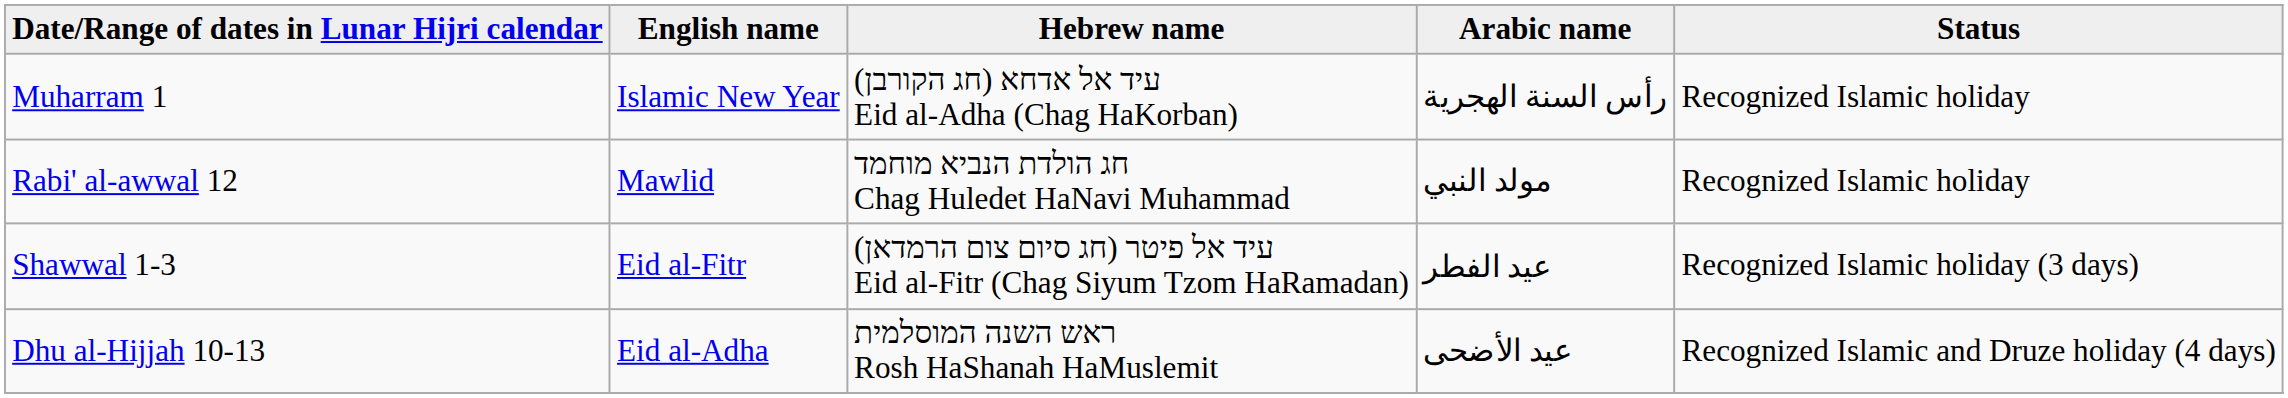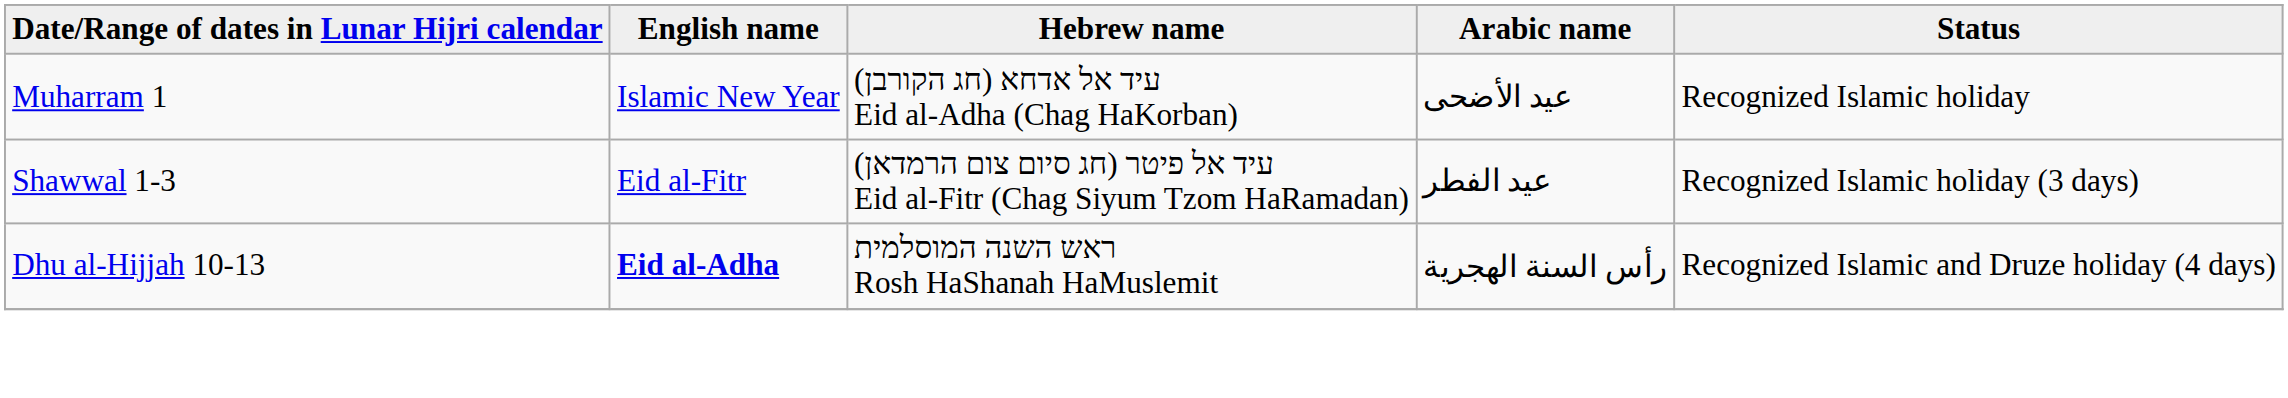 <table class="wikitable" align="center">
 <tr>
 <th style="background:#efefef;">Date/Range of dates in <a href='#'>Lunar Hijri calendar</a></th>
 <th style="background:#efefef;">English name</th>
 <th style="background:#efefef;">Hebrew name</th>
 <th style="background:#efefef;">Arabic name</th>
 <th style="background:#efefef;">Status</th>
 </tr>
 <tr>
 <td><a href='#'>Muharram</a> 1</td>
 <td><a href='#'>Islamic New Year</a></td>
 <td>עיד אל אדחא (חג הקורבן)<br>Eid al-Adha (Chag HaKorban)</td>
-<td>رأس السنة الهجرية</td>
-<td>Recognized Islamic holiday</td>
-</tr>
-<tr>
-<td><a href='#'>Rabi' al-awwal</a> 12</td>
-<td><a href='#'>Mawlid</a></td>
-<td>חג הולדת הנביא מוחמד<br>Chag Huledet HaNavi Muhammad</td>
-<td>مولد النبي</td>
+<td>عيد الأضحى</td>
 <td>Recognized Islamic holiday</td>
 </tr>
 <tr>
 <td><a href='#'>Shawwal</a> 1-3</td>
 <td><a href='#'>Eid al-Fitr</a></td>
 <td>עיד אל פיטר (חג סיום צום הרמדאן)<br>Eid al-Fitr (Chag Siyum Tzom HaRamadan)</td>
 <td>عيد الفطر</td>
 <td>Recognized Islamic holiday (3 days)</td>
 </tr>
 <tr>
 <td><a href='#'>Dhu al-Hijjah</a> 10-13</td>
-<td><a href='#'>Eid al-Adha</a></td>
+<td><strong><a href='#'>Eid al-Adha</a></strong></td>
 <td>ראש השנה המוסלמית<br>Rosh HaShanah HaMuslemit</td>
-<td>عيد الأضحى</td>
+<td>رأس السنة الهجرية</td>
 <td>Recognized Islamic and Druze holiday (4 days)</td>
 </tr>
 <tr>
 </tr>
 </table>
